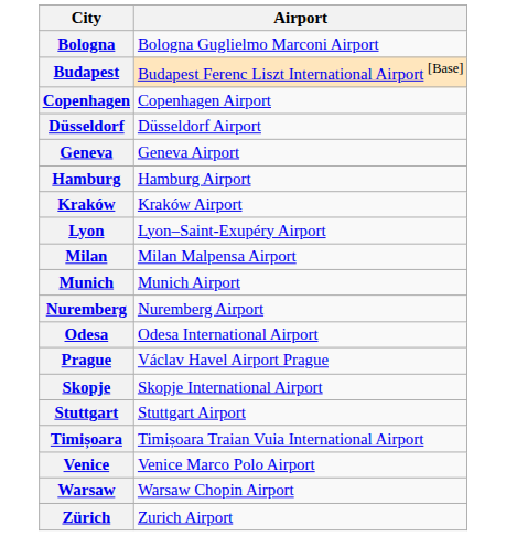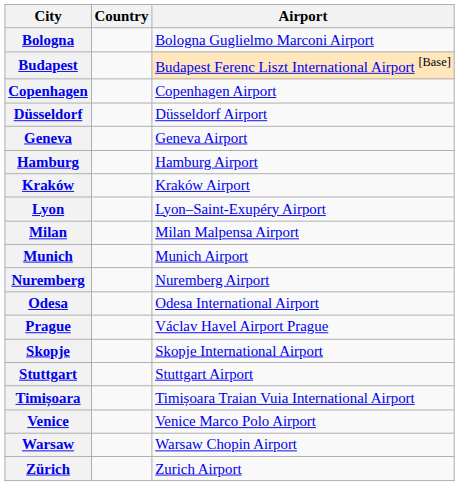 <table class="wikitable plainrowheaders sortable" style="margin:1em auto;">
 <tr>
 <th scope=col>City</th>
+<th scope=col>Country</th>
 <th scope=col>Airport</th>
 </tr>
 <tr>
 <th scope=row><a href='#'>Bologna</a></th>
+<td></td>
 <td><a href='#'>Bologna Guglielmo Marconi Airport</a></td>
 </tr>
 <tr>
 <th scope=row><a href='#'>Budapest</a></th>
+<td></td>
 <td style="background-color: #FFE6BD"><a href='#'>Budapest Ferenc Liszt International Airport</a> <sup>[Base]</sup></td>
 </tr>
 <tr>
 <th scope=row><a href='#'>Copenhagen</a></th>
+<td></td>
 <td><a href='#'>Copenhagen Airport</a></td>
 </tr>
 <tr>
 <th scope=row><a href='#'>Düsseldorf</a></th>
+<td></td>
 <td><a href='#'>Düsseldorf Airport</a></td>
 </tr>
 <tr>
 <th scope=row><a href='#'>Geneva</a></th>
+<td></td>
 <td><a href='#'>Geneva Airport</a></td>
 </tr>
 <tr>
 <th scope=row><a href='#'>Hamburg</a></th>
+<td></td>
 <td><a href='#'>Hamburg Airport</a></td>
 </tr>
 <tr>
 <th scope=row><a href='#'>Kraków</a></th>
+<td></td>
 <td><a href='#'>Kraków Airport</a></td>
 </tr>
 <tr>
 <th scope=row><a href='#'>Lyon</a></th>
+<td></td>
 <td><a href='#'>Lyon–Saint-Exupéry Airport</a></td>
 </tr>
 <tr>
 <th scope=row><a href='#'>Milan</a></th>
+<td></td>
 <td><a href='#'>Milan Malpensa Airport</a></td>
 </tr>
 <tr>
 <th scope=row><a href='#'>Munich</a></th>
+<td></td>
 <td><a href='#'>Munich Airport</a></td>
 </tr>
 <tr>
 <th scope=row><a href='#'>Nuremberg</a></th>
+<td></td>
 <td><a href='#'>Nuremberg Airport</a></td>
 </tr>
 <tr>
 <th scope=row><a href='#'>Odesa</a></th>
+<td></td>
 <td><a href='#'>Odesa International Airport</a></td>
 </tr>
 <tr>
 <th scope=row><a href='#'>Prague</a></th>
+<td></td>
 <td><a href='#'>Václav Havel Airport Prague</a></td>
 </tr>
 <tr>
 <th scope=row><a href='#'>Skopje</a></th>
+<td></td>
 <td><a href='#'>Skopje International Airport</a></td>
 </tr>
 <tr>
 <th scope=row><a href='#'>Stuttgart</a></th>
+<td></td>
 <td><a href='#'>Stuttgart Airport</a></td>
 </tr>
 <tr>
 <th scope=row><a href='#'>Timișoara</a></th>
+<td></td>
 <td><a href='#'>Timișoara Traian Vuia International Airport</a></td>
 </tr>
 <tr>
 <th scope=row><a href='#'>Venice</a></th>
+<td></td>
 <td><a href='#'>Venice Marco Polo Airport</a></td>
 </tr>
 <tr>
 <th scope=row><a href='#'>Warsaw</a></th>
+<td></td>
 <td><a href='#'>Warsaw Chopin Airport</a></td>
 </tr>
 <tr>
 <th scope=row><a href='#'>Zürich</a></th>
+<td></td>
 <td><a href='#'>Zurich Airport</a></td>
 </tr>
 </table>
